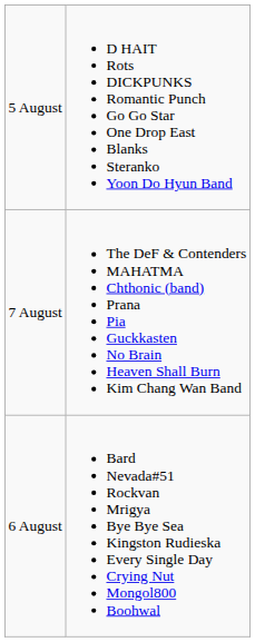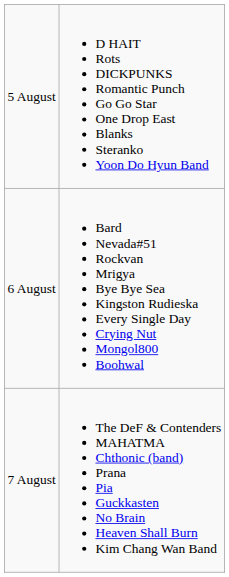 <table class="wikitable">
 <tr>
 <td>5 August</td>
 <td><br><ul><li> D HAIT</li><li> Rots</li><li> DICKPUNKS</li><li> Romantic Punch</li><li> Go Go Star</li><li> One Drop East</li><li> Blanks</li><li> Steranko</li><li> <a href='#'>Yoon Do Hyun Band</a></li></ul></td>
 </tr>
 <tr>
+<td>6 August</td>
+<td><br><ul><li> Bard</li><li> Nevada#51</li><li> Rockvan</li><li> Mrigya</li><li> Bye Bye Sea</li><li> Kingston Rudieska</li><li> Every Single Day</li><li> <a href='#'>Crying Nut</a></li><li> <a href='#'>Mongol800</a></li><li> <a href='#'>Boohwal</a></li></ul></td>
+</tr>
+<tr>
 <td>7 August</td>
 <td><br><ul><li> The DeF & Contenders</li><li> MAHATMA</li><li> <a href='#'>Chthonic (band)</a></li><li> Prana</li><li> <a href='#'>Pia</a></li><li> <a href='#'>Guckkasten</a></li><li> <a href='#'>No Brain</a></li><li> <a href='#'>Heaven Shall Burn</a></li><li> Kim Chang Wan Band</li></ul></td>
 </tr>
-<tr>
-<td>6 August</td>
-<td><br><ul><li> Bard</li><li> Nevada#51</li><li> Rockvan</li><li> Mrigya</li><li> Bye Bye Sea</li><li> Kingston Rudieska</li><li> Every Single Day</li><li> <a href='#'>Crying Nut</a></li><li> <a href='#'>Mongol800</a></li><li> <a href='#'>Boohwal</a></li></ul></td>
-</tr>
 </table>
